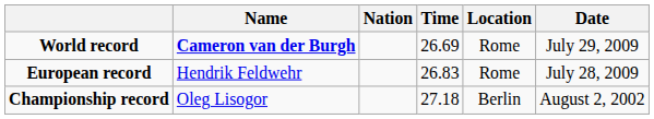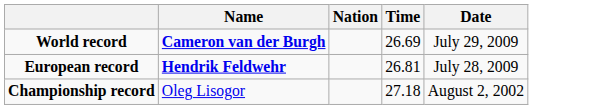 <table class=wikitable style=text-align:center>
 <tr>
 <th></th>
 <th>Name</th>
 <th>Nation</th>
 <th>Time</th>
-<th>Location</th>
 <th>Date</th>
 </tr>
 <tr>
 <td><strong>World record</strong></td>
 <td align=left><strong><a href='#'>Cameron van der Burgh</a></strong></td>
 <td align=left></td>
 <td align=left>26.69</td>
-<td>Rome</td>
 <td>July 29, 2009</td>
 </tr>
 <tr>
 <td><strong>European record</strong></td>
-<td align=left><a href='#'>Hendrik Feldwehr</a></td>
+<td align=left><strong><a href='#'>Hendrik Feldwehr</a></strong></td>
 <td align=left></td>
-<td align=left>26.83</td>
-<td>Rome</td>
+<td align=left>26.81</td>
 <td>July 28, 2009</td>
 </tr>
 <tr>
 <td><strong>Championship record</strong></td>
 <td align=left><a href='#'>Oleg Lisogor</a></td>
 <td align=left></td>
 <td align=left>27.18</td>
-<td>Berlin</td>
 <td>August 2, 2002</td>
 </tr>
 </table>
